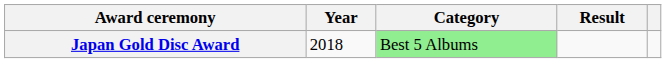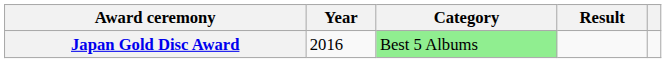 <table class="wikitable sortable plainrowheaders" style="width: 50%;">
 <tr>
 <th scope="col">Award ceremony</th>
 <th scope="col">Year</th>
 <th scope="col">Category</th>
 <th scope="col">Result</th>
 <th scope="col" class="unsortable"></th>
 </tr>
 <tr>
 <th scope="row"><a href='#'>Japan Gold Disc Award</a></th>
-<td>2018</td>
+<td>2016</td>
 <td style="background: lightgreen;">Best 5 Albums</td>
 <td></td>
 <td style="text-align:center;"></td>
 </tr>
 </table>
